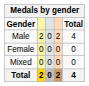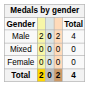 <table class="wikitable" style="font-size:85%; float:right">
 <tr style="background:#efefef;">
 <th colspan=5><strong>Medals by gender</strong></th>
 </tr>
 <tr align=center>
 <td><strong>Gender</strong></td>
 <td style="background:#f7f6a8;"></td>
 <td style="background:#dce5e5;"></td>
 <td style="background:#ffdab9;"></td>
 <td><strong>Total</strong></td>
 </tr>
 <tr align=center>
 <td>Male</td>
 <td style="background:#F7F6A8;">2</td>
-<td style="background:#DCE5E5;">0</td>
+<td style="background:#DCE5E5;"><strong>0</strong></td>
 <td style="background:#FFDAB9;">2</td>
 <td>4</td>
 </tr>
 <tr align=center>
-<td>Female</td>
+<td>Mixed</td>
 <td style="background:#F7F6A8;">0</td>
 <td style="background:#DCE5E5;">0</td>
 <td style="background:#FFDAB9;">0</td>
 <td>0</td>
 </tr>
 <tr align=center>
-<td>Mixed</td>
+<td>Female</td>
 <td style="background:#F7F6A8;">0</td>
 <td style="background:#DCE5E5;">0</td>
 <td style="background:#FFDAB9;">0</td>
 <td>0</td>
 </tr>
 <tr align=center>
 <th><strong>Total</strong></th>
 <th style="background:gold;"><strong>2</strong></th>
 <th style="background:silver;"><strong>0</strong></th>
 <th style="background:#c96;"><strong>2</strong></th>
 <th><strong>4</strong></th>
 </tr>
 </table>
